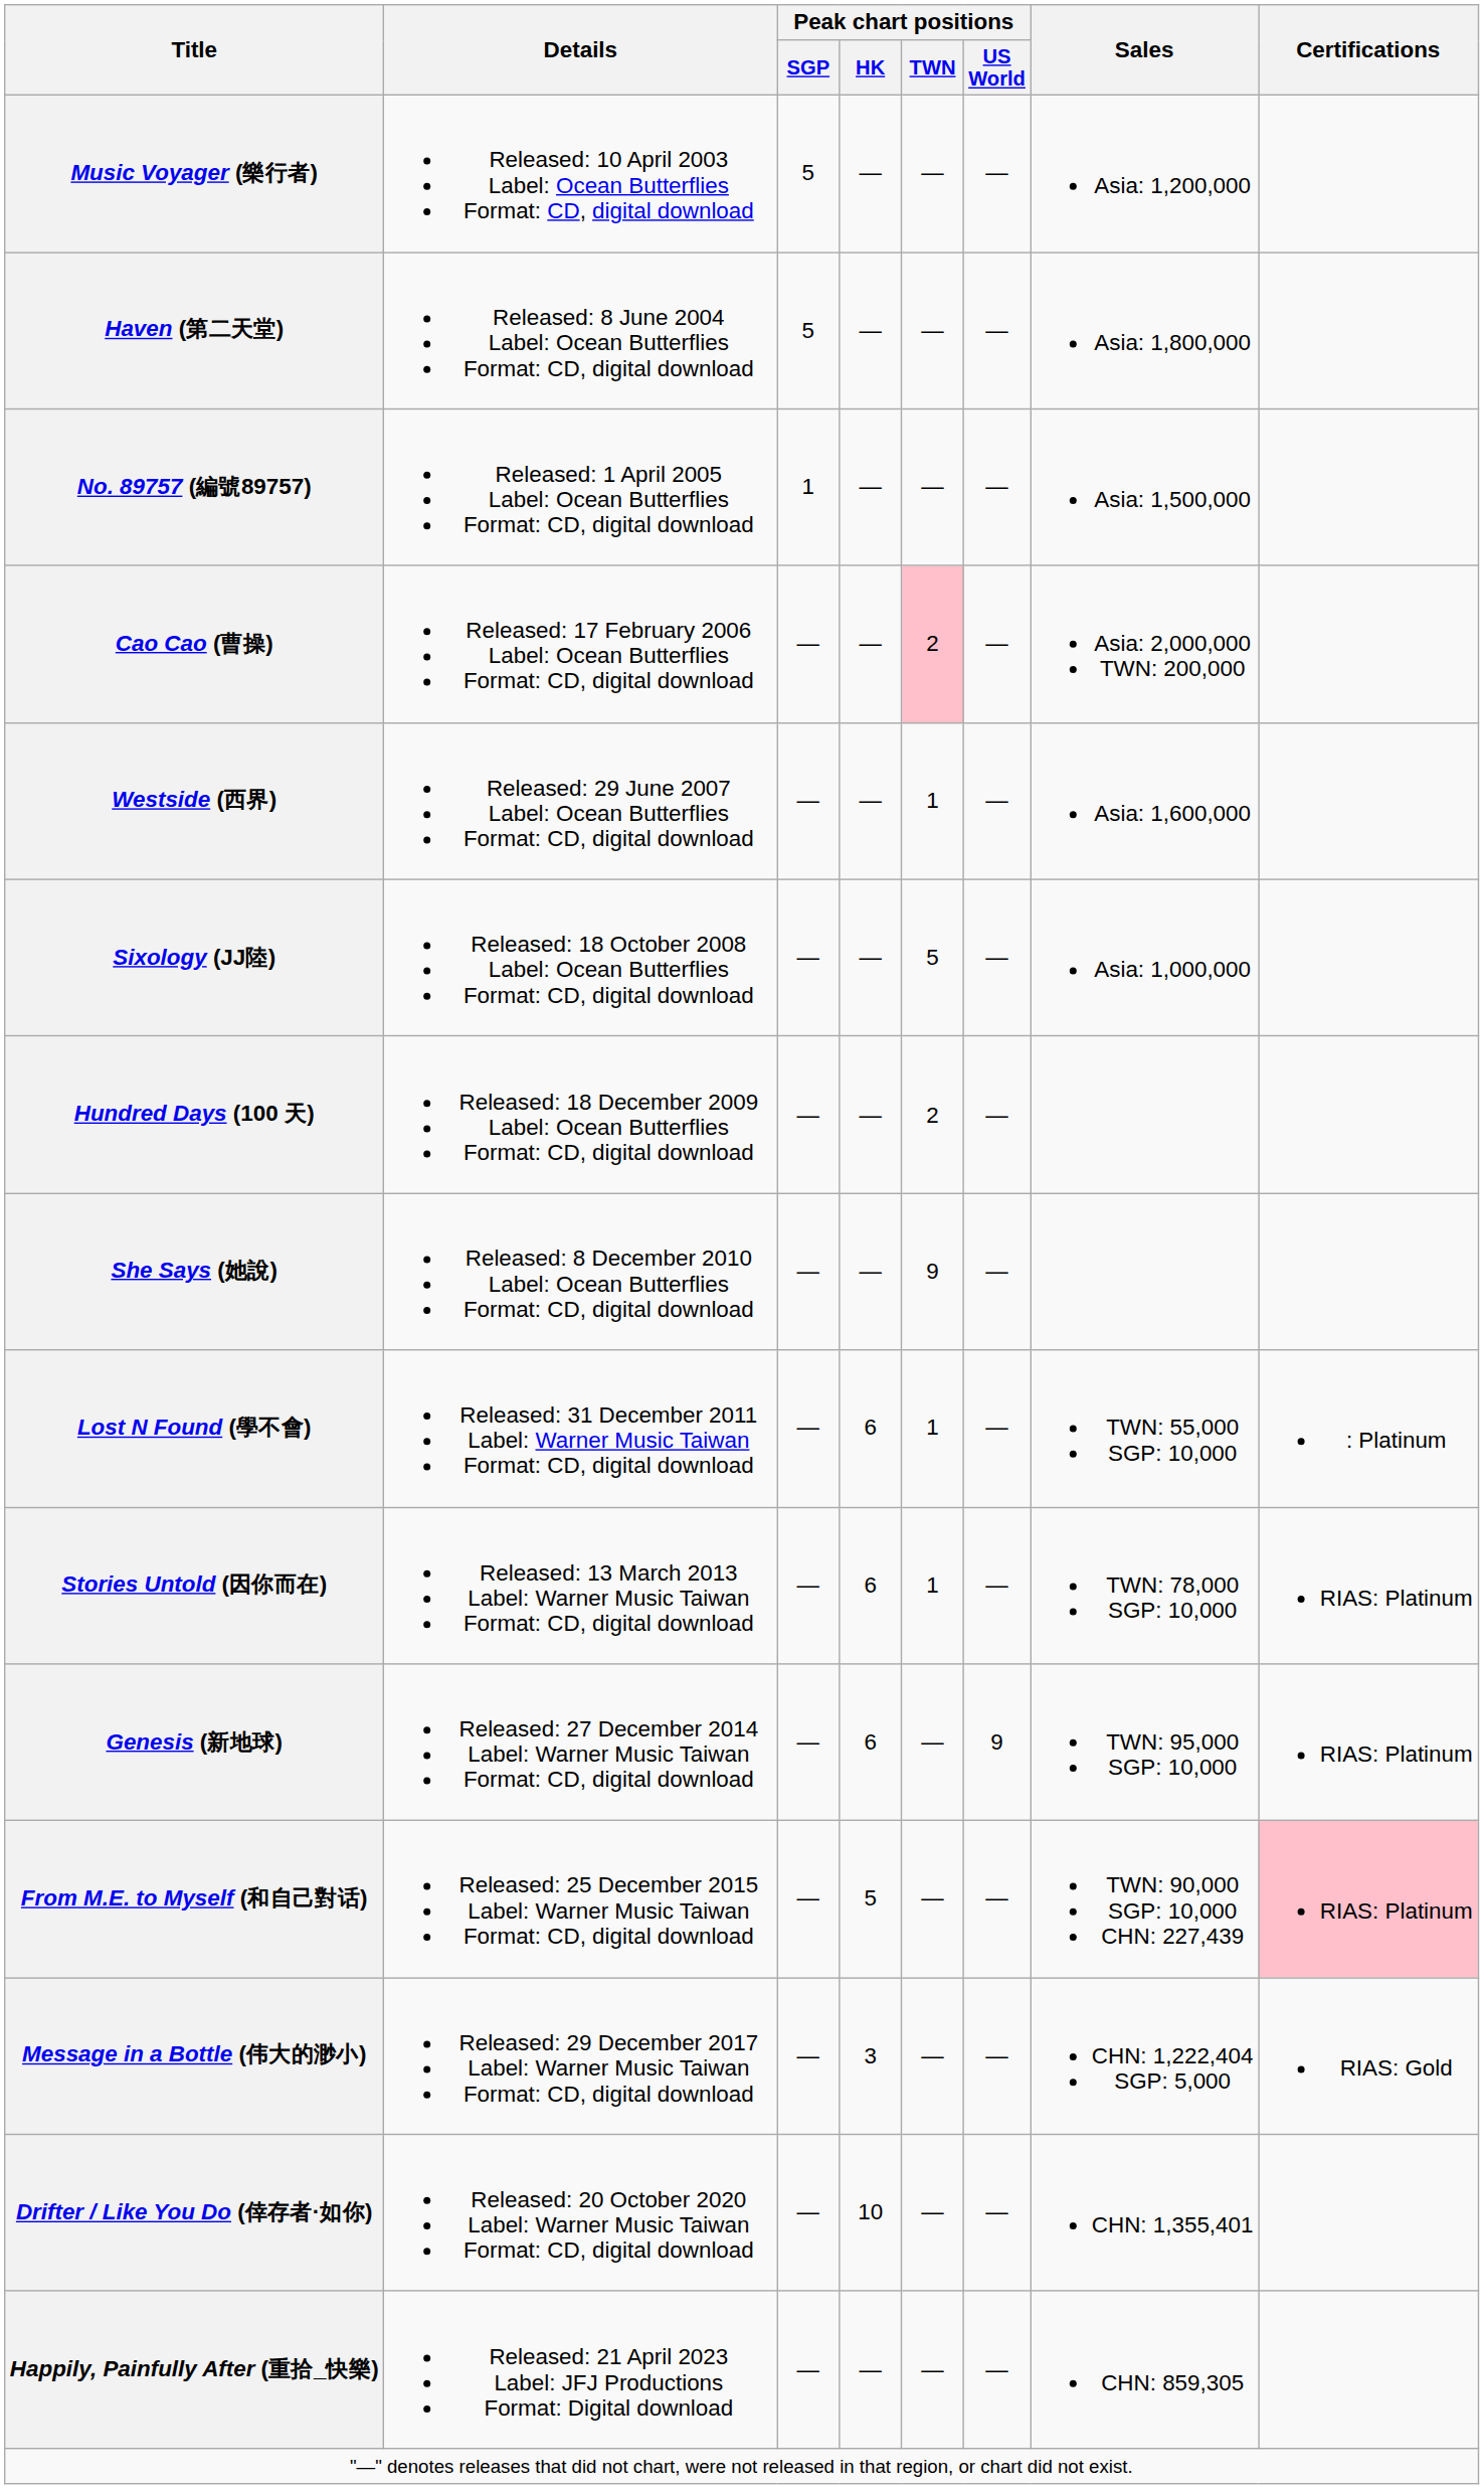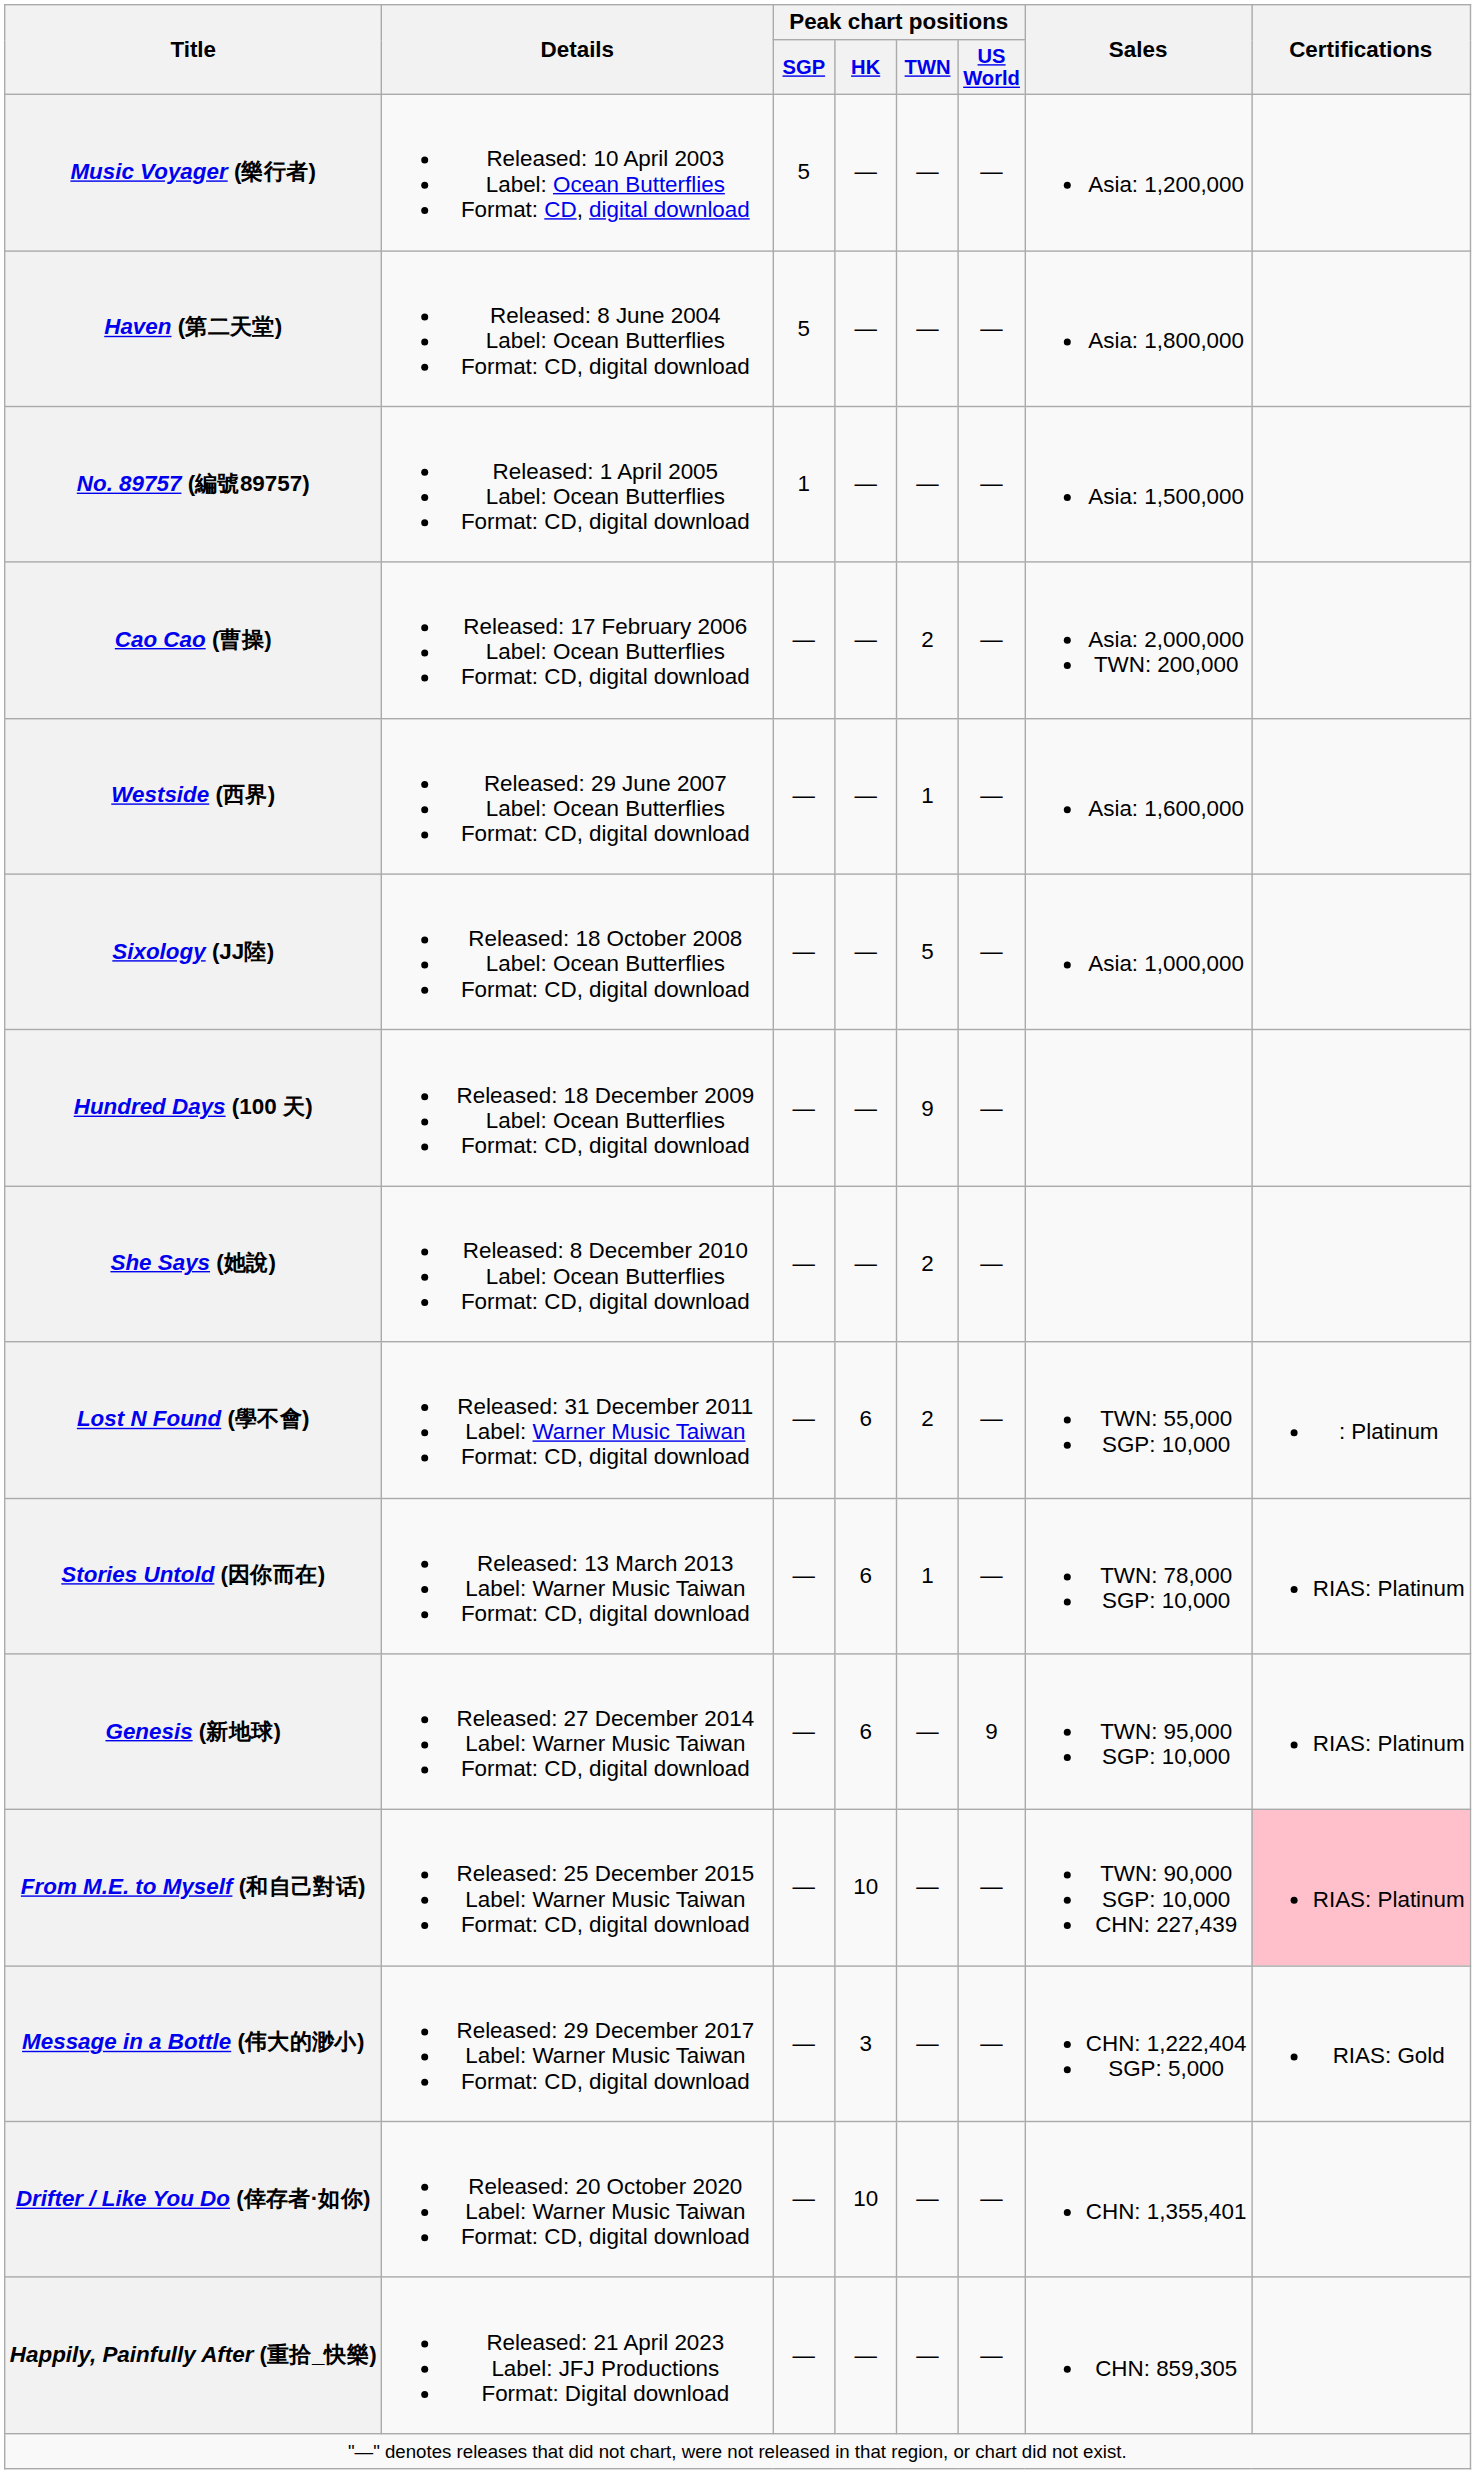 <table class="wikitable plainrowheaders" style="text-align:center;">
 <tr>
 <th rowspan="2">Title</th>
 <th rowspan="2" style="width:17em;">Details</th>
 <th colspan="4">Peak chart positions</th>
 <th rowspan="2">Sales</th>
 <th rowspan="2">Certifications</th>
 </tr>
 <tr>
 <th scope="col" style="width:2.6em;font-size:90%;"><a href='#'>SGP</a><br></th>
 <th scope="col" style="width:2.6em;font-size:90%;"><a href='#'>HK</a><br></th>
 <th scope="col" style="width:2.6em;font-size:90%;"><a href='#'>TWN</a><br></th>
 <th scope="col" style="width:2.6em;font-size:90%;"><a href='#'>US World</a><br></th>
 </tr>
 <tr>
 <th scope="row"><em><a href='#'>Music Voyager</a></em> (樂行者)</th>
 <td><br><ul><li>Released: 10 April 2003</li><li>Label: <a href='#'>Ocean Butterflies</a></li><li>Format: <a href='#'>CD</a>, <a href='#'>digital download</a></li></ul></td>
 <td>5</td>
 <td>—</td>
 <td>—</td>
 <td>—</td>
 <td><br><ul><li>Asia: 1,200,000</li></ul></td>
 <td></td>
 </tr>
 <tr>
 <th scope="row"><em><a href='#'>Haven</a></em> (第二天堂)</th>
 <td><br><ul><li>Released: 8 June 2004</li><li>Label: Ocean Butterflies</li><li>Format: CD, digital download</li></ul></td>
 <td>5</td>
 <td>—</td>
 <td>—</td>
 <td>—</td>
 <td><br><ul><li>Asia: 1,800,000</li></ul></td>
 <td></td>
 </tr>
 <tr>
 <th scope="row"><em><a href='#'>No. 89757</a></em> (編號89757)</th>
 <td><br><ul><li>Released: 1 April 2005</li><li>Label: Ocean Butterflies</li><li>Format: CD, digital download</li></ul></td>
 <td>1</td>
 <td>—</td>
 <td>—</td>
 <td>—</td>
 <td><br><ul><li>Asia: 1,500,000</li></ul></td>
 <td></td>
 </tr>
 <tr>
 <th scope="row"><em><a href='#'>Cao Cao</a></em> (曹操)</th>
 <td><br><ul><li>Released: 17 February 2006</li><li>Label: Ocean Butterflies</li><li>Format: CD, digital download</li></ul></td>
 <td>—</td>
 <td>—</td>
-<td style="background: pink;">2</td>
+<td>2</td>
 <td>—</td>
 <td><br><ul><li>Asia: 2,000,000</li><li>TWN: 200,000</li></ul></td>
 <td></td>
 </tr>
 <tr>
 <th scope="row"><em><a href='#'>Westside</a></em> (西界)</th>
 <td><br><ul><li>Released: 29 June 2007</li><li>Label: Ocean Butterflies</li><li>Format: CD, digital download</li></ul></td>
 <td>—</td>
 <td>—</td>
 <td>1</td>
 <td>—</td>
 <td><br><ul><li>Asia: 1,600,000</li></ul></td>
 <td></td>
 </tr>
 <tr>
 <th scope="row"><em><a href='#'>Sixology</a></em> (JJ陸)</th>
 <td><br><ul><li>Released: 18 October 2008</li><li>Label: Ocean Butterflies</li><li>Format: CD, digital download</li></ul></td>
 <td>—</td>
 <td>—</td>
 <td>5</td>
 <td>—</td>
 <td><br><ul><li>Asia: 1,000,000</li></ul></td>
 <td></td>
 </tr>
 <tr>
 <th scope="row"><em><a href='#'>Hundred Days</a></em> (100 天)</th>
 <td><br><ul><li>Released: 18 December 2009</li><li>Label: Ocean Butterflies</li><li>Format: CD, digital download</li></ul></td>
 <td>—</td>
 <td>—</td>
-<td>2</td>
+<td>9</td>
 <td>—</td>
 <td></td>
 <td></td>
 </tr>
 <tr>
 <th scope="row"><em><a href='#'>She Says</a></em> (她說)</th>
 <td><br><ul><li>Released: 8 December 2010</li><li>Label: Ocean Butterflies</li><li>Format: CD, digital download</li></ul></td>
 <td>—</td>
 <td>—</td>
-<td>9</td>
+<td>2</td>
 <td>—</td>
 <td></td>
 <td></td>
 </tr>
 <tr>
 <th scope="row"><em><a href='#'>Lost N Found</a></em> (學不會)</th>
 <td><br><ul><li>Released: 31 December 2011</li><li>Label: <a href='#'>Warner Music Taiwan</a></li><li>Format: CD, digital download</li></ul></td>
 <td>—</td>
 <td>6</td>
-<td>1</td>
+<td>2</td>
 <td>—</td>
 <td><br><ul><li>TWN: 55,000</li><li>SGP: 10,000</li></ul></td>
 <td><br><ul><li>: Platinum</li></ul></td>
 </tr>
 <tr>
 <th scope="row"><em><a href='#'>Stories Untold</a></em> (因你而在)</th>
 <td><br><ul><li>Released: 13 March 2013</li><li>Label: Warner Music Taiwan</li><li>Format: CD, digital download</li></ul></td>
 <td>—</td>
 <td>6</td>
 <td>1</td>
 <td>—</td>
 <td><br><ul><li>TWN: 78,000</li><li>SGP: 10,000</li></ul></td>
 <td><br><ul><li>RIAS: Platinum</li></ul></td>
 </tr>
 <tr>
 <th scope="row"><em><a href='#'>Genesis</a></em> (新地球)</th>
 <td><br><ul><li>Released: 27 December 2014</li><li>Label: Warner Music Taiwan</li><li>Format: CD, digital download</li></ul></td>
 <td>—</td>
 <td>6</td>
 <td>—</td>
 <td>9</td>
 <td><br><ul><li>TWN: 95,000</li><li>SGP: 10,000</li></ul></td>
 <td><br><ul><li>RIAS: Platinum</li></ul></td>
 </tr>
 <tr>
 <th scope="row"><em><a href='#'>From M.E. to Myself</a></em> (和自己對话)</th>
 <td><br><ul><li>Released: 25 December 2015</li><li>Label: Warner Music Taiwan</li><li>Format: CD, digital download</li></ul></td>
 <td>—</td>
-<td>5</td>
+<td>10</td>
 <td>—</td>
 <td>—</td>
 <td><br><ul><li>TWN: 90,000</li><li>SGP: 10,000</li><li>CHN: 227,439 </li></ul></td>
 <td style="background: pink;"><br><ul><li>RIAS: Platinum</li></ul></td>
 </tr>
 <tr>
 <th scope="row"><a href='#'><em>Message in a Bottle</em></a> (伟大的渺小)</th>
 <td><br><ul><li>Released: 29 December 2017</li><li>Label: Warner Music Taiwan</li><li>Format: CD, digital download</li></ul></td>
 <td>—</td>
 <td>3</td>
 <td>—</td>
 <td>—</td>
 <td><br><ul><li>CHN: 1,222,404 </li><li>SGP: 5,000</li></ul></td>
 <td><br><ul><li>RIAS: Gold</li></ul></td>
 </tr>
 <tr>
 <th scope="row"><em><a href='#'>Drifter / Like You Do</a></em> (倖存者·如你)</th>
 <td><br><ul><li>Released: 20 October 2020</li><li>Label: Warner Music Taiwan</li><li>Format: CD, digital download</li></ul></td>
 <td>—</td>
 <td>10</td>
 <td>—</td>
 <td>—</td>
 <td><br><ul><li>CHN: 1,355,401 </li></ul></td>
 <td></td>
 </tr>
 <tr>
 <th scope="row"><em>Happily, Painfully After</em> (重拾_快樂)</th>
 <td><br><ul><li>Released: 21 April 2023</li><li>Label: JFJ Productions</li><li>Format: Digital download</li></ul></td>
 <td>—</td>
 <td>—</td>
 <td>—</td>
 <td>—</td>
 <td><br><ul><li>CHN: 859,305 </li></ul></td>
 <td></td>
 </tr>
 <tr>
 <td colspan="8"><small>"—" denotes releases that did not chart, were not released in that region, or chart did not exist.</small></td>
 </tr>
 </table>
